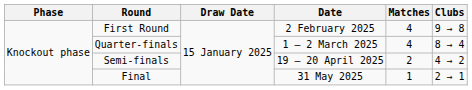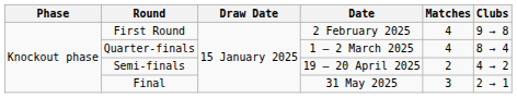 <table class="wikitable">
 <tr>
 <th>Phase</th>
 <th>Round</th>
 <th>Draw Date</th>
 <th>Date</th>
 <th>Matches</th>
 <th>Clubs</th>
 </tr>
 <tr align=center>
 <td rowspan=4>Knockout phase</td>
 <td>First Round</td>
 <td rowspan=4>15 January 2025</td>
 <td>2 February 2025</td>
 <td>4</td>
 <td>9 → 8</td>
 </tr>
 <tr align=center>
 <td>Quarter-finals</td>
 <td>1 – 2 March 2025</td>
 <td>4</td>
 <td>8 → 4</td>
 </tr>
 <tr align=center>
 <td>Semi-finals</td>
 <td>19 – 20 April 2025</td>
 <td>2</td>
 <td>4 → 2</td>
 </tr>
 <tr align=center>
 <td>Final</td>
 <td>31 May 2025</td>
-<td>1</td>
+<td>3</td>
 <td>2 → 1</td>
 </tr>
 </table>
